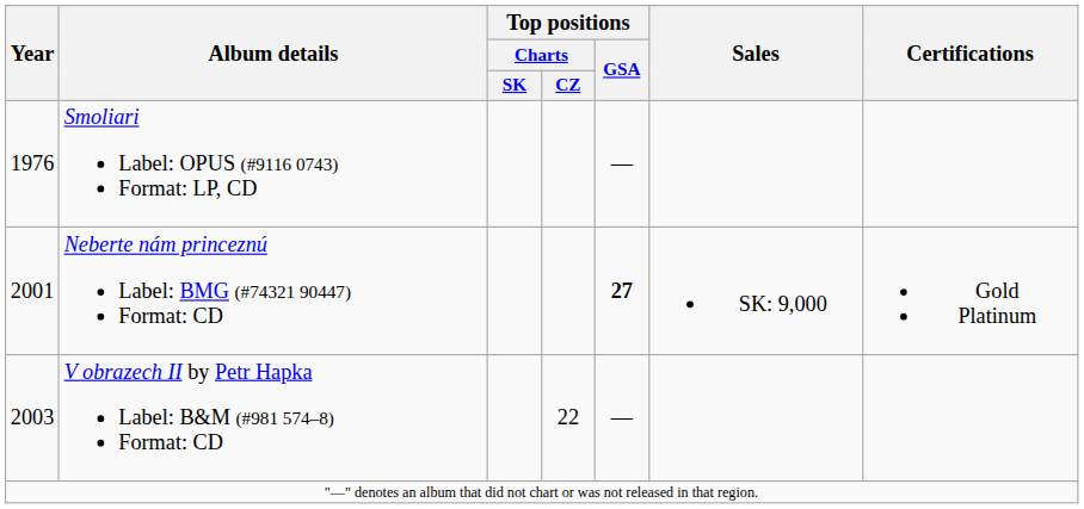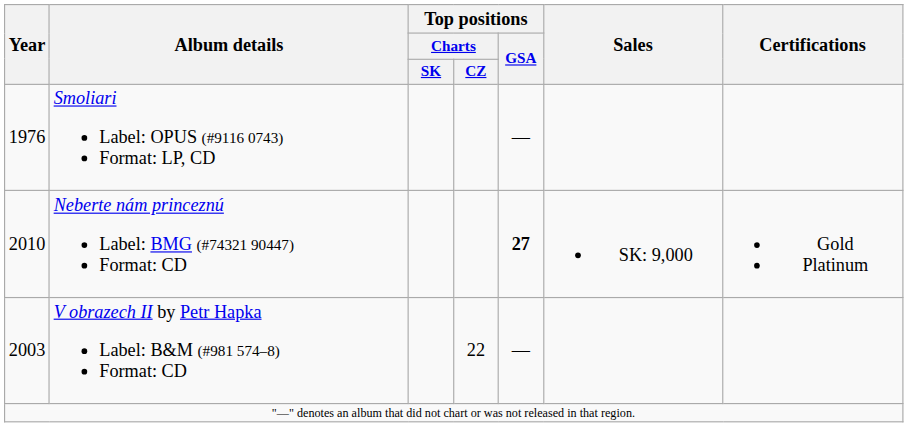 <table class=wikitable style=text-align:center>
 <tr>
 <th rowspan=3 width=5%>Year</th>
 <th rowspan=3 width=40%>Album details</th>
 <th colspan=3 width=15%>Top positions</th>
 <th rowspan=3 width=20%>Sales</th>
 <th rowspan=3 width=20%>Certifications</th>
 </tr>
 <tr style=font-size:smaller>
 <th colspan=2 width=10%><a href='#'>Charts</a></th>
 <th rowspan=2 width=5%><a href='#'>GSA</a><br></th>
 </tr>
 <tr style=font-size:smaller>
 <th width=5%><a href='#'>SK</a></th>
 <th width=5%><a href='#'>CZ</a></th>
 </tr>
 <tr>
 <td>1976</td>
 <td style=text-align:left><em><a href='#'>Smoliari</a></em><br><ul><li>Label: OPUS <small>(#9116 0743)</small></li><li>Format: LP, CD</li></ul></td>
 <td></td>
 <td></td>
 <td>—</td>
 <td></td>
 <td></td>
 </tr>
 <tr>
-<td>2001</td>
+<td>2010</td>
 <td style=text-align:left><em><a href='#'>Neberte nám princeznú</a></em><br><ul><li>Label: <a href='#'>BMG</a> <small>(#74321 90447)</small></li><li>Format: CD</li></ul></td>
 <td></td>
 <td></td>
 <td><strong>27</strong></td>
 <td><br><ul><li>SK: 9,000</li></ul></td>
 <td><br><ul><li>Gold</li><li>Platinum</li></ul></td>
 </tr>
 <tr>
 <td>2003</td>
 <td style=text-align:left><em><a href='#'>V obrazech II</a></em> by <a href='#'>Petr Hapka</a><br><ul><li>Label: B&M <small>(#981 574–8)</small></li><li>Format: CD</li></ul></td>
 <td></td>
 <td>22</td>
 <td>—</td>
 <td></td>
 <td></td>
 </tr>
 <tr>
 <td colspan=7 style=font-size:8pt width=100%>"—" denotes an album that did not chart or was not released in that region.</td>
 </tr>
 </table>
